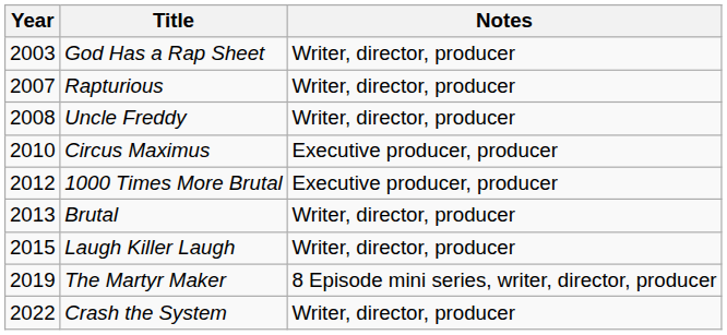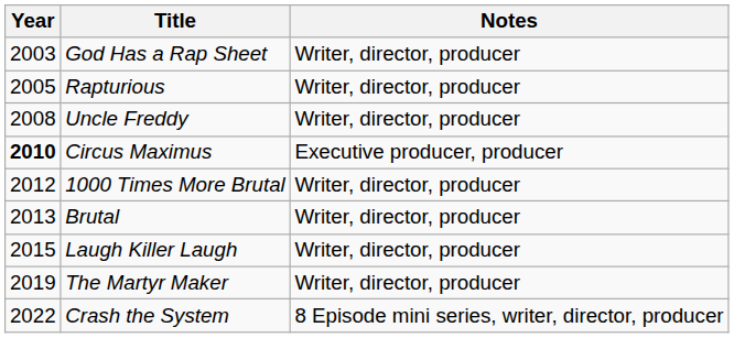 <table class="wikitable sortable">
 <tr>
 <th>Year</th>
 <th>Title</th>
 <th>Notes</th>
 </tr>
 <tr>
 <td>2003</td>
 <td><em>God Has a Rap Sheet</em></td>
 <td>Writer, director, producer</td>
 </tr>
 <tr>
-<td>2007</td>
+<td>2005</td>
 <td><em>Rapturious</em></td>
 <td>Writer, director, producer</td>
 </tr>
 <tr>
 <td>2008</td>
 <td><em>Uncle Freddy</em></td>
 <td>Writer, director, producer</td>
 </tr>
 <tr>
-<td>2010</td>
+<td><strong>2010</strong></td>
 <td><em>Circus Maximus</em></td>
 <td>Executive producer, producer</td>
 </tr>
 <tr>
 <td>2012</td>
 <td><em>1000 Times More Brutal</em></td>
-<td>Executive producer, producer</td>
+<td>Writer, director, producer</td>
 </tr>
 <tr>
 <td>2013</td>
 <td><em>Brutal</em></td>
 <td>Writer, director, producer</td>
 </tr>
 <tr>
 <td>2015</td>
 <td><em>Laugh Killer Laugh</em></td>
 <td>Writer, director, producer</td>
 </tr>
 <tr>
 <td>2019</td>
 <td><em>The Martyr Maker</em></td>
-<td>8 Episode mini series, writer, director, producer</td>
+<td>Writer, director, producer</td>
 </tr>
 <tr>
 <td>2022</td>
 <td><em>Crash the System</em></td>
-<td>Writer, director, producer</td>
+<td>8 Episode mini series, writer, director, producer</td>
 </tr>
 </table>
